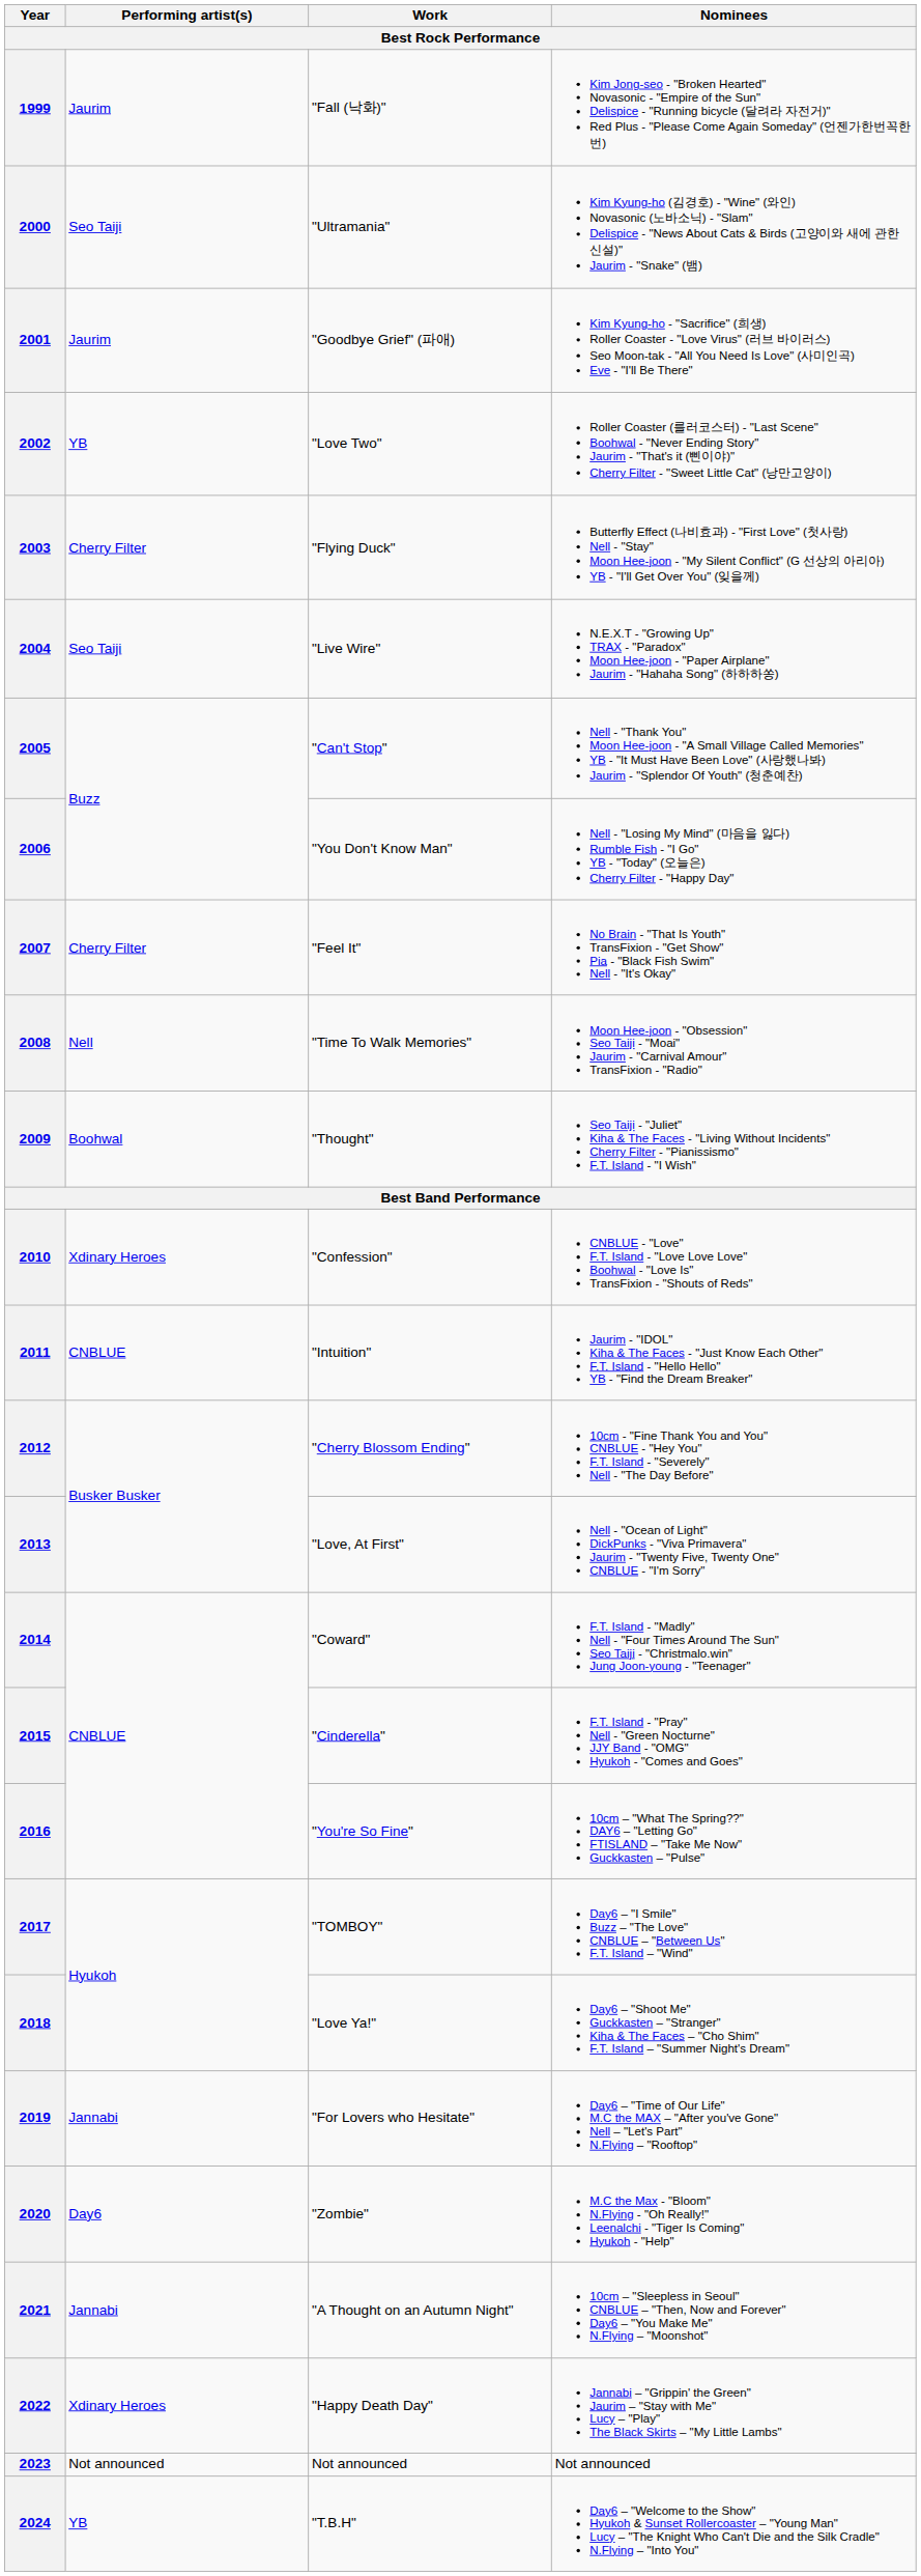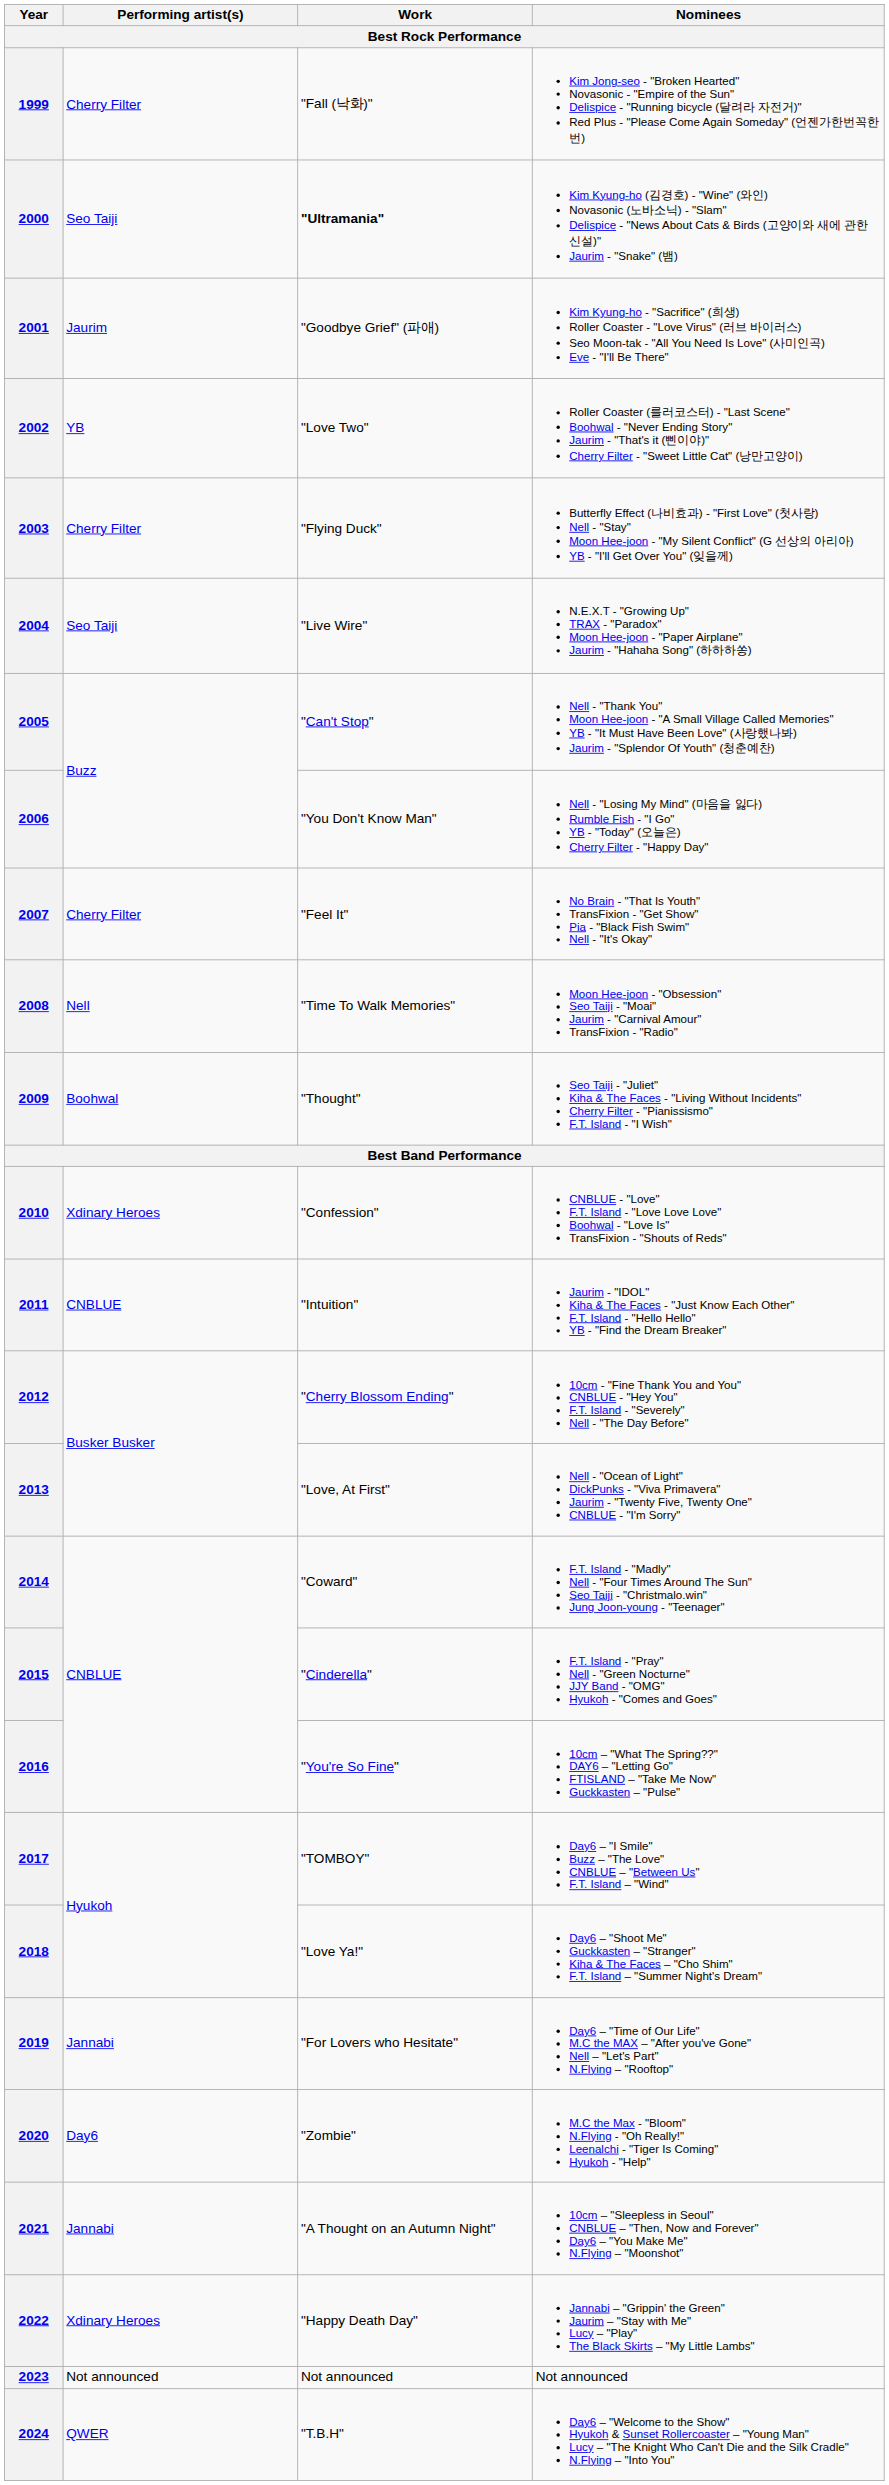 <table class="wikitable plainrowheaders" style="width:82%">
 <tr>
 <th scope="col" width="5%">Year</th>
 <th scope="col" width="20%">Performing artist(s)</th>
 <th scope="col" width="20%">Work</th>
 <th scope="col" class="unsortable" width="30%">Nominees</th>
 </tr>
 <tr>
 <th colspan=4>Best Rock Performance</th>
 </tr>
 <tr>
 <th scope="row" style="text-align:center"><a href='#'>1999</a></th>
-<td><a href='#'>Jaurim</a></td>
+<td><a href='#'>Cherry Filter</a></td>
 <td>"Fall (낙화)"</td>
 <td style="font-size: 85%;"><br><ul><li><a href='#'>Kim Jong-seo</a> - "Broken Hearted"</li><li>Novasonic - "Empire of the Sun"</li><li><a href='#'>Delispice</a> - "Running bicycle (달려라 자전거)"</li><li>Red Plus - "Please Come Again Someday" (언젠가한번꼭한번)</li></ul></td>
 </tr>
 <tr>
 <th scope="row" style="text-align:center"><a href='#'>2000</a></th>
 <td><a href='#'>Seo Taiji</a></td>
-<td>"Ultramania"</td>
+<td><strong>"Ultramania"</strong></td>
 <td style="font-size: 85%;"><br><ul><li><a href='#'>Kim Kyung-ho</a> (김경호) - "Wine" (와인)</li><li>Novasonic (노바소닉) - "Slam"</li><li><a href='#'>Delispice</a> - "News About Cats & Birds (고양이와 새에 관한 신설)"</li><li><a href='#'>Jaurim</a> - "Snake" (뱀)</li></ul></td>
 </tr>
 <tr>
 <th scope="row" style="text-align:center"><a href='#'>2001</a></th>
 <td><a href='#'>Jaurim</a></td>
 <td>"Goodbye Grief" (파애)</td>
 <td style="font-size: 85%;"><br><ul><li><a href='#'>Kim Kyung-ho</a> - "Sacrifice" (희생)</li><li>Roller Coaster - "Love Virus" (러브 바이러스)</li><li>Seo Moon-tak - "All You Need Is Love" (사미인곡)</li><li><a href='#'>Eve</a> - "I'll Be There"</li></ul></td>
 </tr>
 <tr>
 <th scope="row" style="text-align:center"><a href='#'>2002</a></th>
 <td><a href='#'>YB</a></td>
 <td>"Love Two"</td>
 <td style="font-size: 85%;"><br><ul><li>Roller Coaster (를러코스터) - "Last Scene"</li><li><a href='#'>Boohwal</a> - "Never Ending Story"</li><li><a href='#'>Jaurim</a> - "That's it (삔이야)"</li><li><a href='#'>Cherry Filter</a> - "Sweet Little Cat" (낭만고양이)</li></ul></td>
 </tr>
 <tr>
 <th scope="row" style="text-align:center"><a href='#'>2003</a></th>
 <td><a href='#'>Cherry Filter</a></td>
 <td>"Flying Duck"</td>
 <td style="font-size: 85%;"><br><ul><li>Butterfly Effect (나비효과) - "First Love" (첫사랑)</li><li><a href='#'>Nell</a> - "Stay"</li><li><a href='#'>Moon Hee-joon</a> - "My Silent Conflict" (G 선상의 아리아)</li><li><a href='#'>YB</a> - "I'll Get Over You" (잊을께)</li></ul></td>
 </tr>
 <tr>
 <th scope="row" style="text-align:center"><a href='#'>2004</a></th>
 <td><a href='#'>Seo Taiji</a></td>
 <td>"Live Wire"</td>
 <td style="font-size: 85%;"><br><ul><li>N.E.X.T - "Growing Up"</li><li><a href='#'>TRAX</a> - "Paradox"</li><li><a href='#'>Moon Hee-joon</a> - "Paper Airplane"</li><li><a href='#'>Jaurim</a> - "Hahaha Song" (하하하쏭)</li></ul></td>
 </tr>
 <tr>
 <th scope="row" style="text-align:center"><a href='#'>2005</a></th>
 <td rowspan="2"><a href='#'>Buzz</a></td>
 <td>"<a href='#'>Can't Stop</a>"</td>
 <td style="font-size: 85%;"><br><ul><li><a href='#'>Nell</a> - "Thank You"</li><li><a href='#'>Moon Hee-joon</a> - "A Small Village Called Memories"</li><li><a href='#'>YB</a> - "It Must Have Been Love" (사랑했나봐)</li><li><a href='#'>Jaurim</a> - "Splendor Of Youth" (청춘예찬)</li></ul></td>
 </tr>
 <tr>
 <th scope="row" style="text-align:center"><a href='#'>2006</a></th>
 <td>"You Don't Know Man"</td>
 <td style="font-size: 85%;"><br><ul><li><a href='#'>Nell</a> - "Losing My Mind" (마음을 잃다)</li><li><a href='#'>Rumble Fish</a> - "I Go"</li><li><a href='#'>YB</a> - "Today" (오늘은)</li><li><a href='#'>Cherry Filter</a> - "Happy Day"</li></ul></td>
 </tr>
 <tr>
 <th scope="row" style="text-align:center"><a href='#'>2007</a></th>
 <td><a href='#'>Cherry Filter</a></td>
 <td>"Feel It"</td>
 <td style="font-size: 85%;"><br><ul><li><a href='#'>No Brain</a> - "That Is Youth"</li><li>TransFixion - "Get Show"</li><li><a href='#'>Pia</a> - "Black Fish Swim"</li><li><a href='#'>Nell</a> - "It's Okay"</li></ul></td>
 </tr>
 <tr>
 <th scope="row" style="text-align:center"><a href='#'>2008</a></th>
 <td><a href='#'>Nell</a></td>
 <td>"Time To Walk Memories"</td>
 <td style="font-size: 85%;"><br><ul><li><a href='#'>Moon Hee-joon</a> - "Obsession"</li><li><a href='#'>Seo Taiji</a> - "Moai"</li><li><a href='#'>Jaurim</a> - "Carnival Amour"</li><li>TransFixion - "Radio"</li></ul></td>
 </tr>
 <tr>
 <th scope="row" style="text-align:center"><a href='#'>2009</a></th>
 <td><a href='#'>Boohwal</a></td>
 <td>"Thought"</td>
 <td style="font-size: 85%;"><br><ul><li><a href='#'>Seo Taiji</a> - "Juliet"</li><li><a href='#'>Kiha & The Faces</a> - "Living Without Incidents"</li><li><a href='#'>Cherry Filter</a> - "Pianissismo"</li><li><a href='#'>F.T. Island</a> - "I Wish"</li></ul></td>
 </tr>
 <tr>
 <th colspan="4">Best Band Performance</th>
 </tr>
 <tr>
 <th scope="row" style="text-align:center"><a href='#'>2010</a></th>
 <td><a href='#'>Xdinary Heroes</a></td>
 <td>"Confession"</td>
 <td style="font-size: 85%;"><br><ul><li><a href='#'>CNBLUE</a> - "Love"</li><li><a href='#'>F.T. Island</a> - "Love Love Love"</li><li><a href='#'>Boohwal</a> - "Love Is"</li><li>TransFixion - "Shouts of Reds"</li></ul></td>
 </tr>
 <tr>
 <th scope="row" style="text-align:center"><a href='#'>2011</a></th>
 <td><a href='#'>CNBLUE</a></td>
 <td>"Intuition"</td>
 <td style="font-size: 85%;"><br><ul><li><a href='#'>Jaurim</a> - "IDOL"</li><li><a href='#'>Kiha & The Faces</a> - "Just Know Each Other"</li><li><a href='#'>F.T. Island</a> - "Hello Hello"</li><li><a href='#'>YB</a> - "Find the Dream Breaker"</li></ul></td>
 </tr>
 <tr>
 <th scope="row" style="text-align:center"><a href='#'>2012</a></th>
 <td rowspan="2"><a href='#'>Busker Busker</a></td>
 <td>"<a href='#'>Cherry Blossom Ending</a>"</td>
 <td style="font-size: 85%;"><br><ul><li><a href='#'>10cm</a> - "Fine Thank You and You"</li><li><a href='#'>CNBLUE</a> - "Hey You"</li><li><a href='#'>F.T. Island</a> - "Severely"</li><li><a href='#'>Nell</a> - "The Day Before"</li></ul></td>
 </tr>
 <tr>
 <th scope="row" style="text-align:center"><a href='#'>2013</a></th>
 <td>"Love, At First"</td>
 <td style="font-size: 85%;"><br><ul><li><a href='#'>Nell</a> - "Ocean of Light"</li><li><a href='#'>DickPunks</a> - "Viva Primavera"</li><li><a href='#'>Jaurim</a> - "Twenty Five, Twenty One"</li><li><a href='#'>CNBLUE</a> - "I'm Sorry"</li></ul></td>
 </tr>
 <tr>
 <th scope="row" style="text-align:center"><a href='#'>2014</a></th>
 <td rowspan="3"><a href='#'>CNBLUE</a></td>
 <td>"Coward"</td>
 <td style="font-size: 85%;"><br><ul><li><a href='#'>F.T. Island</a> - "Madly"</li><li><a href='#'>Nell</a> - "Four Times Around The Sun"</li><li><a href='#'>Seo Taiji</a> - "Christmalo.win"</li><li><a href='#'>Jung Joon-young</a> - "Teenager"</li></ul></td>
 </tr>
 <tr>
 <th scope="row" style="text-align:center"><a href='#'>2015</a></th>
 <td>"<a href='#'>Cinderella</a>"</td>
 <td style="font-size: 85%;"><br><ul><li><a href='#'>F.T. Island</a> - "Pray"</li><li><a href='#'>Nell</a> - "Green Nocturne"</li><li><a href='#'>JJY Band</a> - "OMG"</li><li><a href='#'>Hyukoh</a> - "Comes and Goes"</li></ul></td>
 </tr>
 <tr>
 <th scope="row" style="text-align:center"><a href='#'>2016</a></th>
 <td>"<a href='#'>You're So Fine</a>"</td>
 <td style="font-size: 85%;"><br><ul><li><a href='#'>10cm</a> – "What The Spring??"</li><li><a href='#'>DAY6</a> – "Letting Go"</li><li><a href='#'>FTISLAND</a> – "Take Me Now"</li><li><a href='#'>Guckkasten</a> – "Pulse"</li></ul></td>
 </tr>
 <tr>
 <th scope="row" style="text-align:center"><a href='#'>2017</a></th>
 <td rowspan="2"><a href='#'>Hyukoh</a></td>
 <td>"TOMBOY"</td>
 <td style="font-size: 85%;"><br><ul><li><a href='#'>Day6</a> – "I Smile"</li><li><a href='#'>Buzz</a> – "The Love"</li><li><a href='#'>CNBLUE</a> – "<a href='#'>Between Us</a>"</li><li><a href='#'>F.T. Island</a> – "Wind"</li></ul></td>
 </tr>
 <tr>
 <th scope="row" style="text-align:center"><a href='#'>2018</a></th>
 <td>"Love Ya!"</td>
 <td style="font-size: 85%;"><br><ul><li><a href='#'>Day6</a> – "Shoot Me"</li><li><a href='#'>Guckkasten</a> – "Stranger"</li><li><a href='#'>Kiha & The Faces</a> – "Cho Shim"</li><li><a href='#'>F.T. Island</a> – "Summer Night's Dream"</li></ul></td>
 </tr>
 <tr>
 <th scope="row" style="text-align:center"><a href='#'>2019</a></th>
 <td><a href='#'> Jannabi</a></td>
 <td>"For Lovers who Hesitate"</td>
 <td style="font-size: 85%;"><br><ul><li><a href='#'>Day6</a> – "Time of Our Life"</li><li><a href='#'>M.C the MAX</a> – "After you've Gone"</li><li><a href='#'>Nell</a> – "Let's Part"</li><li><a href='#'>N.Flying</a> – "Rooftop"</li></ul></td>
 </tr>
 <tr>
 <th scope="row" style="text-align:center"><a href='#'>2020</a></th>
 <td><a href='#'>Day6</a></td>
 <td>"Zombie"</td>
 <td style="font-size: 85%;"><br><ul><li><a href='#'>M.C the Max</a> - "Bloom"</li><li><a href='#'>N.Flying</a> - "Oh Really!"</li><li><a href='#'>Leenalchi</a> - "Tiger Is Coming"</li><li><a href='#'>Hyukoh</a> - "Help"</li></ul></td>
 </tr>
 <tr>
 <th scope="row" style="text-align:center"><a href='#'>2021</a></th>
 <td><a href='#'>Jannabi</a></td>
 <td>"A Thought on an Autumn Night"</td>
 <td style="font-size: 85%;"><br><ul><li><a href='#'>10cm</a> – "Sleepless in Seoul"</li><li><a href='#'>CNBLUE</a> – "Then, Now and Forever"</li><li><a href='#'>Day6</a> – "You Make Me"</li><li><a href='#'>N.Flying</a> – "Moonshot"</li></ul></td>
 </tr>
 <tr>
 <th scope="row" style="text-align:center"><a href='#'>2022</a></th>
 <td><a href='#'>Xdinary Heroes</a></td>
 <td>"Happy Death Day"</td>
 <td style="font-size: 85%;"><br><ul><li><a href='#'>Jannabi</a> – "Grippin' the Green"</li><li><a href='#'>Jaurim</a> – "Stay with Me"</li><li><a href='#'>Lucy</a> – "Play"</li><li><a href='#'>The Black Skirts</a> – "My Little Lambs"</li></ul></td>
 </tr>
 <tr>
 <th scope="row" style="text-align:center"><a href='#'>2023</a></th>
 <td>Not announced</td>
 <td>Not announced</td>
 <td>Not announced</td>
 </tr>
 <tr>
 <th scope="row" style="text-align:center"><a href='#'>2024</a></th>
-<td><a href='#'>YB</a></td>
+<td><a href='#'>QWER</a></td>
 <td>"T.B.H"</td>
 <td style="font-size: 85%;"><br><ul><li><a href='#'>Day6</a> – "Welcome to the Show"</li><li><a href='#'>Hyukoh</a> & <a href='#'>Sunset Rollercoaster</a> – "Young Man"</li><li><a href='#'>Lucy</a> – "The Knight Who Can't Die and the Silk Cradle"</li><li><a href='#'>N.Flying</a> – "Into You"</li></ul></td>
 </tr>
 </table>
